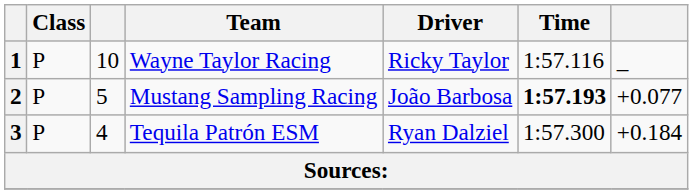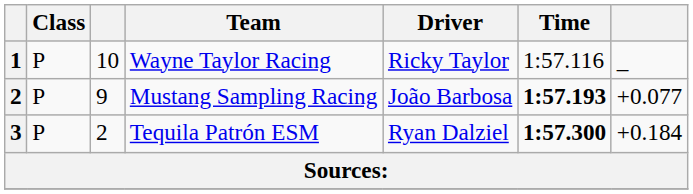 <table class="wikitable">
 <tr>
 <th scope="col"></th>
 <th scope="col">Class</th>
 <th scope="col"></th>
 <th scope="col">Team</th>
 <th scope="col">Driver</th>
 <th scope="col">Time</th>
 <th scope="col"></th>
 </tr>
 <tr>
 <th scope="row">1</th>
 <td>P</td>
 <td>10</td>
 <td><a href='#'>Wayne Taylor Racing</a></td>
 <td><a href='#'>Ricky Taylor</a></td>
 <td>1:57.116</td>
 <td>_</td>
 </tr>
 <tr>
 <th scope="row">2</th>
 <td>P</td>
-<td>5</td>
+<td>9</td>
 <td><a href='#'>Mustang Sampling Racing</a></td>
 <td><a href='#'>João Barbosa</a></td>
 <td><strong>1:57.193</strong></td>
 <td>+0.077</td>
 </tr>
 <tr>
 <th scope="row">3</th>
 <td>P</td>
-<td>4</td>
+<td>2</td>
 <td><a href='#'>Tequila Patrón ESM</a></td>
 <td><a href='#'>Ryan Dalziel</a></td>
-<td>1:57.300</td>
+<td><strong>1:57.300</strong></td>
 <td>+0.184</td>
 </tr>
 <tr>
 <th colspan="7">Sources:</th>
 </tr>
 <tr>
 </tr>
 </table>
